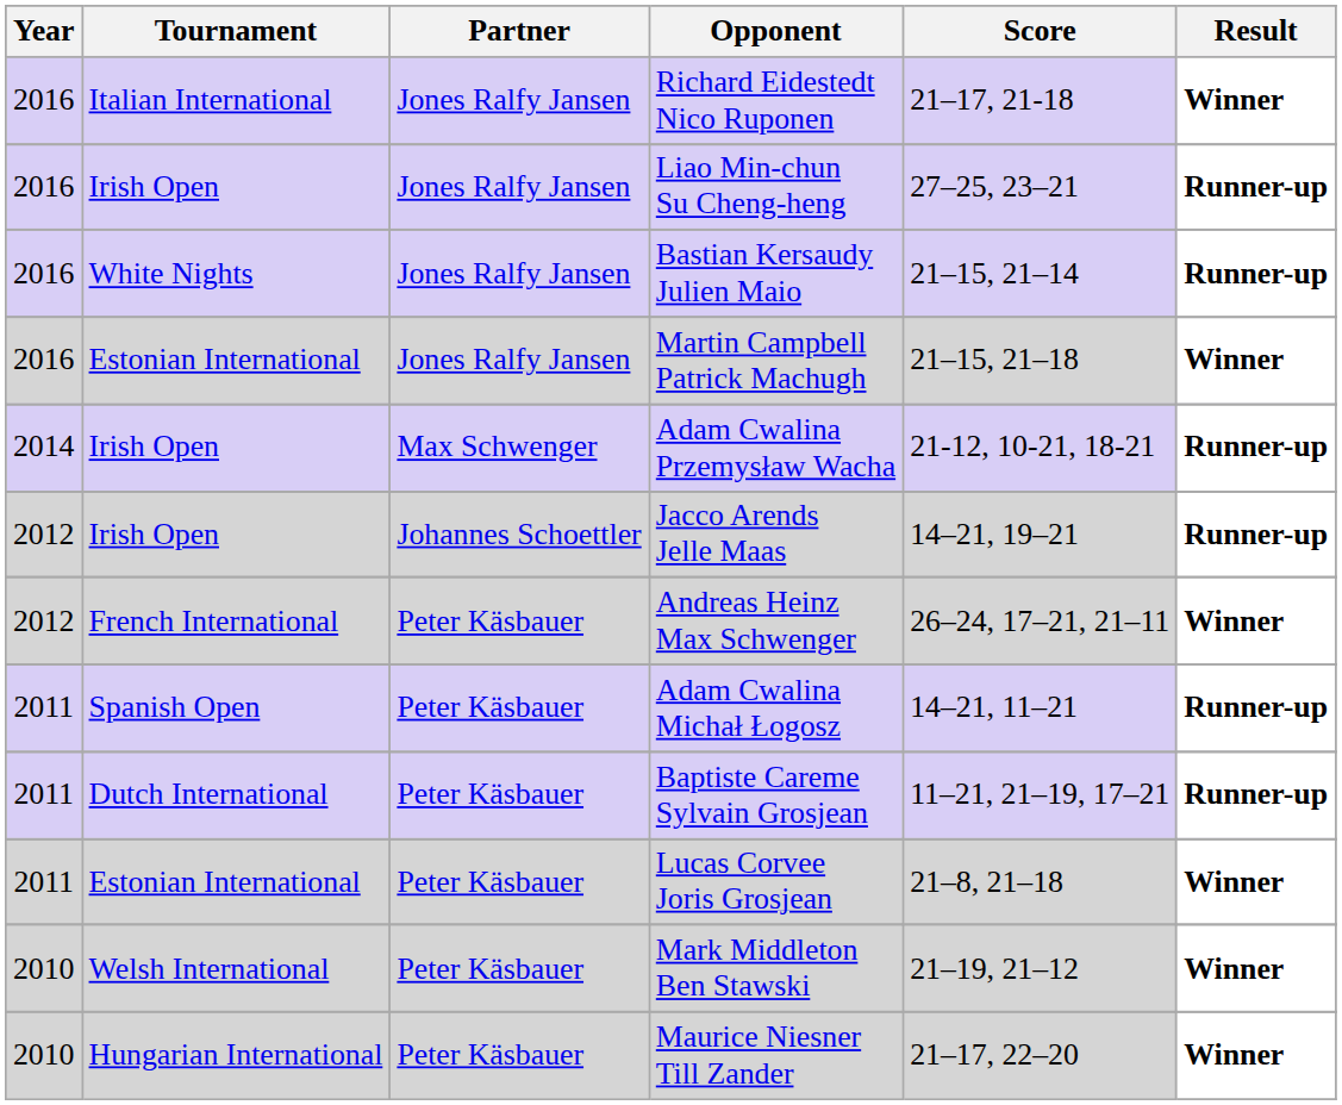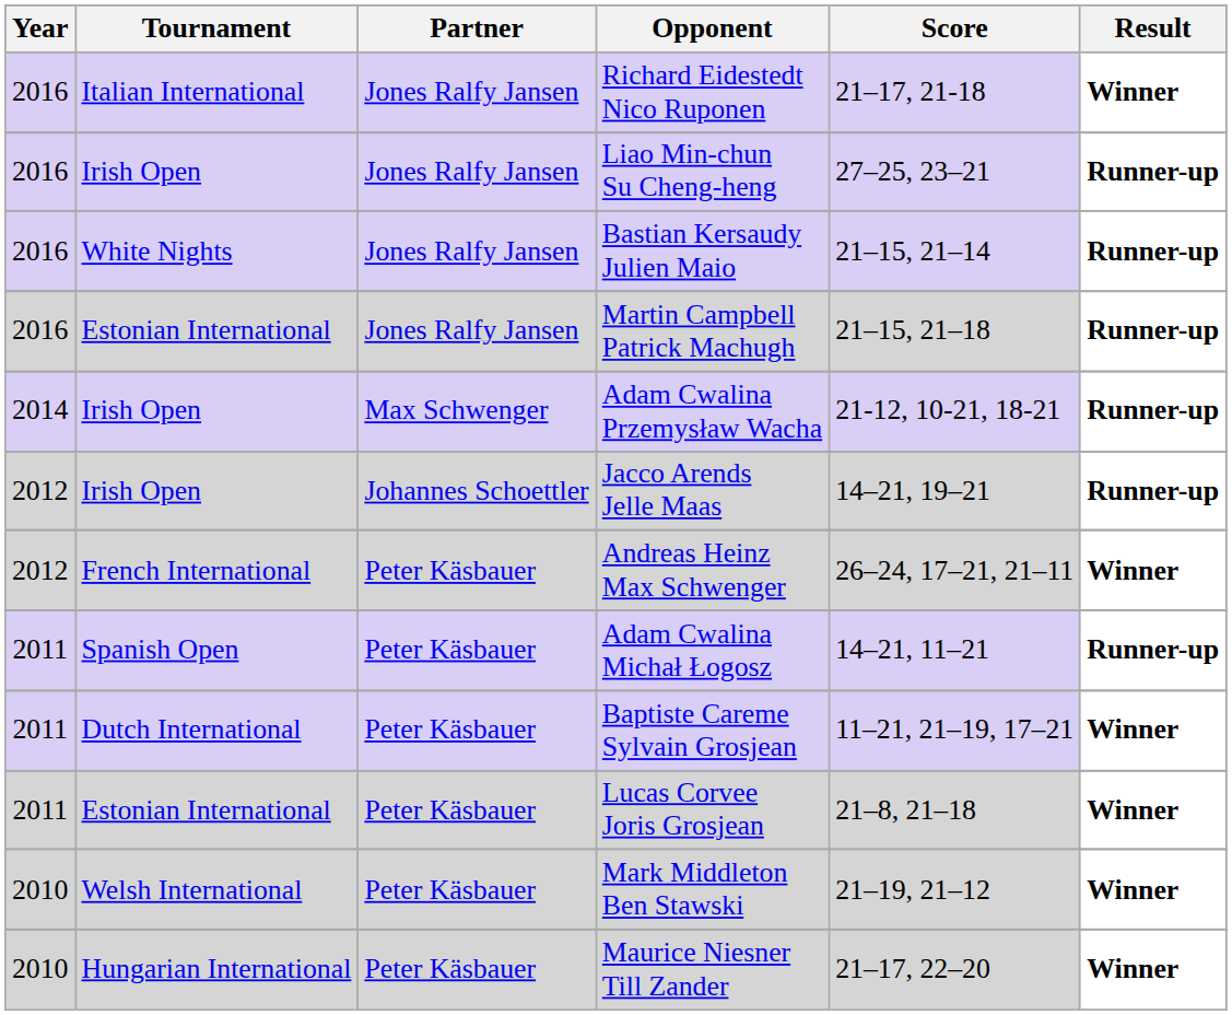 <table class="sortable wikitable" style="font-size: 90%;">
 <tr>
 <th>Year</th>
 <th>Tournament</th>
 <th>Partner</th>
 <th>Opponent</th>
 <th>Score</th>
 <th>Result</th>
 </tr>
 <tr style="background:#D8CEF6">
 <td align="center">2016</td>
 <td align="left"><a href='#'>Italian International</a></td>
 <td align="left"> <a href='#'>Jones Ralfy Jansen</a></td>
 <td align="left"> <a href='#'>Richard Eidestedt</a> <br>  <a href='#'>Nico Ruponen</a></td>
 <td align="left">21–17, 21-18</td>
 <td style="text-align:left; background:white"> <strong>Winner</strong></td>
 </tr>
 <tr>
 </tr>
 <tr style="background:#D8CEF6">
 <td align="center">2016</td>
 <td align="left"><a href='#'>Irish Open</a></td>
 <td align="left"> <a href='#'>Jones Ralfy Jansen</a></td>
 <td align="left"> <a href='#'>Liao Min-chun</a> <br>  <a href='#'>Su Cheng-heng</a></td>
 <td align="left">27–25, 23–21</td>
 <td style="text-align:left; background:white"> <strong>Runner-up</strong></td>
 </tr>
 <tr>
 </tr>
 <tr style="background:#D8CEF6">
 <td align="center">2016</td>
 <td align="left"><a href='#'>White Nights</a></td>
 <td align="left"> <a href='#'>Jones Ralfy Jansen</a></td>
 <td align="left"> <a href='#'>Bastian Kersaudy</a> <br>  <a href='#'>Julien Maio</a></td>
 <td align="left">21–15, 21–14</td>
 <td style="text-align:left; background:white"> <strong>Runner-up</strong></td>
 </tr>
 <tr>
 </tr>
 <tr style="background:#D5D5D5">
 <td align="center">2016</td>
 <td align="left"><a href='#'>Estonian International</a></td>
 <td align="left"> <a href='#'>Jones Ralfy Jansen</a></td>
 <td align="left"> <a href='#'>Martin Campbell</a> <br>  <a href='#'>Patrick Machugh</a></td>
 <td align="left">21–15, 21–18</td>
-<td style="text-align:left; background:white"> <strong>Winner</strong></td>
+<td style="text-align:left; background:white"> <strong>Runner-up</strong></td>
 </tr>
 <tr>
 </tr>
 <tr style="background:#D8CEF6">
 <td align="center">2014</td>
 <td align="left"><a href='#'>Irish Open</a></td>
 <td align="left"> <a href='#'>Max Schwenger</a></td>
 <td align="left"> <a href='#'>Adam Cwalina</a> <br>  <a href='#'>Przemysław Wacha</a></td>
 <td align="left">21-12, 10-21, 18-21</td>
 <td style="text-align:left; background:white"> <strong>Runner-up</strong></td>
 </tr>
 <tr>
 </tr>
 <tr style="background:#D5D5D5">
 <td align="center">2012</td>
 <td align="left"><a href='#'>Irish Open</a></td>
 <td align="left"> <a href='#'>Johannes Schoettler</a></td>
 <td align="left"> <a href='#'>Jacco Arends</a> <br>  <a href='#'>Jelle Maas</a></td>
 <td align="left">14–21, 19–21</td>
 <td style="text-align:left; background:white"> <strong>Runner-up</strong></td>
 </tr>
 <tr>
 </tr>
 <tr style="background:#D5D5D5">
 <td align="center">2012</td>
 <td align="left"><a href='#'>French International</a></td>
 <td align="left"> <a href='#'>Peter Käsbauer</a></td>
 <td align="left"> <a href='#'>Andreas Heinz</a> <br>  <a href='#'>Max Schwenger</a></td>
 <td align="left">26–24, 17–21, 21–11</td>
 <td style="text-align:left; background:white"> <strong>Winner</strong></td>
 </tr>
 <tr>
 </tr>
 <tr style="background:#D8CEF6">
 <td align="center">2011</td>
 <td align="left"><a href='#'>Spanish Open</a></td>
 <td align="left"> <a href='#'>Peter Käsbauer</a></td>
 <td align="left"> <a href='#'>Adam Cwalina</a> <br>  <a href='#'>Michał Łogosz</a></td>
 <td align="left">14–21, 11–21</td>
 <td style="text-align:left; background:white"> <strong>Runner-up</strong></td>
 </tr>
 <tr>
 </tr>
 <tr style="background:#D8CEF6">
 <td align="center">2011</td>
 <td align="left"><a href='#'>Dutch International</a></td>
 <td align="left"> <a href='#'>Peter Käsbauer</a></td>
 <td align="left"> <a href='#'>Baptiste Careme</a> <br>  <a href='#'>Sylvain Grosjean</a></td>
 <td align="left">11–21, 21–19, 17–21</td>
-<td style="text-align:left; background:white"> <strong>Runner-up</strong></td>
+<td style="text-align:left; background:white"> <strong>Winner</strong></td>
 </tr>
 <tr>
 </tr>
 <tr style="background:#D5D5D5">
 <td align="center">2011</td>
 <td align="left"><a href='#'>Estonian International</a></td>
 <td align="left"> <a href='#'>Peter Käsbauer</a></td>
 <td align="left"> <a href='#'>Lucas Corvee</a> <br>  <a href='#'>Joris Grosjean</a></td>
 <td align="left">21–8, 21–18</td>
 <td style="text-align:left; background:white"> <strong>Winner</strong></td>
 </tr>
 <tr>
 </tr>
 <tr style="background:#D5D5D5">
 <td align="center">2010</td>
 <td align="left"><a href='#'>Welsh International</a></td>
 <td align="left"> <a href='#'>Peter Käsbauer</a></td>
 <td align="left"> <a href='#'>Mark Middleton</a> <br>  <a href='#'>Ben Stawski</a></td>
 <td align="left">21–19, 21–12</td>
 <td style="text-align:left; background:white"> <strong>Winner</strong></td>
 </tr>
 <tr>
 </tr>
 <tr style="background:#D5D5D5">
 <td align="center">2010</td>
 <td align="left"><a href='#'>Hungarian International</a></td>
 <td align="left"> <a href='#'>Peter Käsbauer</a></td>
 <td align="left"> <a href='#'>Maurice Niesner</a> <br>  <a href='#'>Till Zander</a></td>
 <td align="left">21–17, 22–20</td>
 <td style="text-align:left; background:white"> <strong>Winner</strong></td>
 </tr>
 </table>
